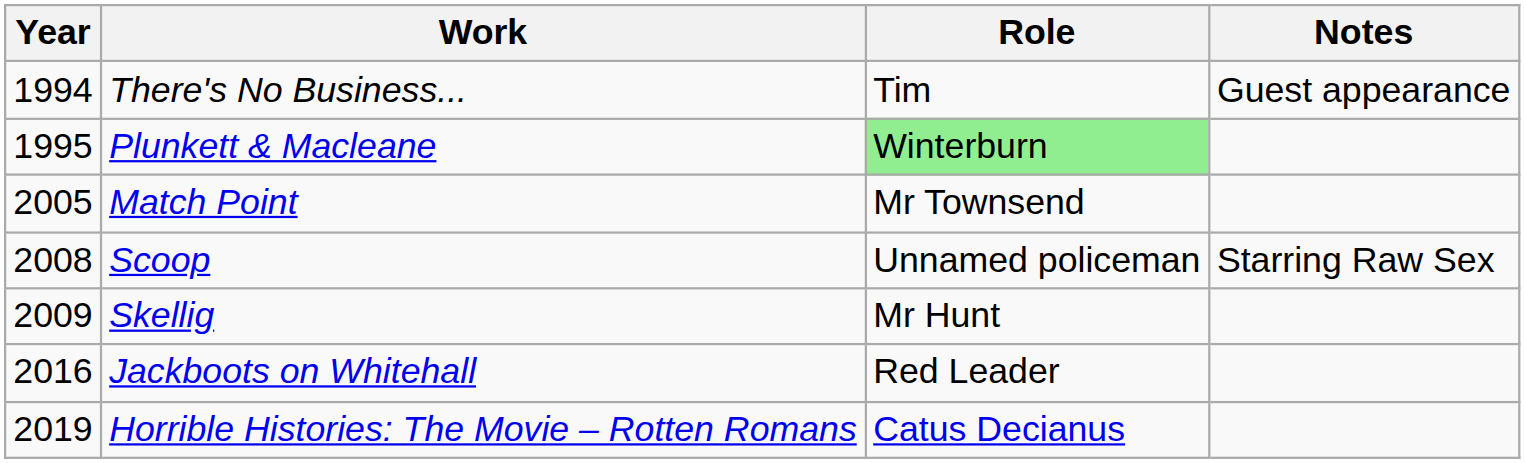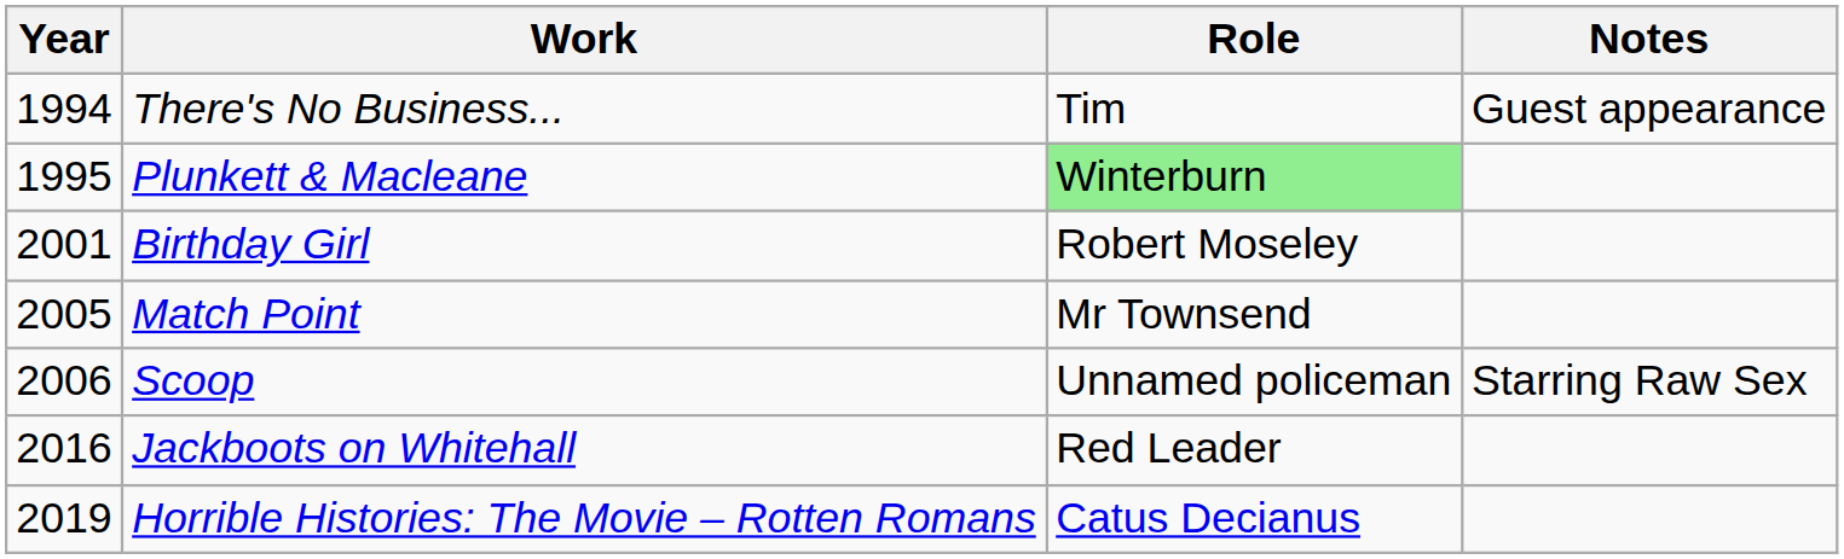 <table class="wikitable">
 <tr>
 <th>Year</th>
 <th>Work</th>
 <th>Role</th>
 <th>Notes</th>
 </tr>
 <tr>
 <td>1994</td>
 <td><em>There's No Business...</em></td>
 <td>Tim</td>
 <td>Guest appearance</td>
 </tr>
 <tr>
 <td>1995</td>
 <td><em><a href='#'>Plunkett & Macleane</a></em></td>
 <td style="background: lightgreen;">Winterburn</td>
 <td></td>
 </tr>
 <tr>
+<td>2001</td>
+<td><em><a href='#'>Birthday Girl</a></em></td>
+<td>Robert Moseley</td>
+<td></td>
+</tr>
+<tr>
 <td>2005</td>
 <td><em><a href='#'>Match Point</a></em></td>
 <td>Mr Townsend</td>
 <td></td>
 </tr>
 <tr>
-<td>2008</td>
+<td>2006</td>
 <td><em><a href='#'>Scoop</a></em></td>
 <td>Unnamed policeman</td>
 <td>Starring Raw Sex</td>
-</tr>
-<tr>
-<td>2009</td>
-<td><em><a href='#'>Skellig</a></em></td>
-<td>Mr Hunt</td>
-<td></td>
 </tr>
 <tr>
 <td>2016</td>
 <td><em><a href='#'>Jackboots on Whitehall</a></em></td>
 <td>Red Leader</td>
 <td></td>
 </tr>
 <tr>
 <td>2019</td>
 <td><em><a href='#'>Horrible Histories: The Movie – Rotten Romans</a></em></td>
 <td><a href='#'>Catus Decianus</a></td>
 <td></td>
 </tr>
 </table>
